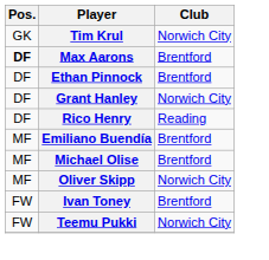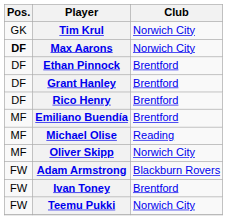 <table class="wikitable plainrowheaders" style="text-align: left">
 <tr>
 <th scope="col">Pos.</th>
 <th scope="col">Player</th>
 <th scope="col">Club</th>
 </tr>
 <tr>
 <td style="text-align:center">GK</td>
 <th scope="row"> <a href='#'>Tim Krul</a></th>
 <td><a href='#'>Norwich City</a></td>
 </tr>
 <tr>
 <td style="text-align:center"><strong>DF</strong></td>
 <th scope="row"> <a href='#'>Max Aarons</a></th>
-<td><a href='#'>Brentford</a></td>
+<td><a href='#'>Norwich City</a></td>
 </tr>
 <tr>
 <td style="text-align:center">DF</td>
 <th scope="row"> <a href='#'>Ethan Pinnock</a></th>
 <td><a href='#'>Brentford</a></td>
 </tr>
 <tr>
 <td style="text-align:center">DF</td>
 <th scope="row"> <a href='#'>Grant Hanley</a></th>
-<td><a href='#'>Norwich City</a></td>
+<td><a href='#'>Brentford</a></td>
 </tr>
 <tr>
 <td style="text-align:center">DF</td>
 <th scope="row"> <a href='#'>Rico Henry</a></th>
-<td><a href='#'>Reading</a></td>
+<td><a href='#'>Brentford</a></td>
 </tr>
 <tr>
 <td style="text-align:center">MF</td>
 <th scope="row"> <a href='#'>Emiliano Buendía</a></th>
 <td><a href='#'>Brentford</a></td>
 </tr>
 <tr>
 <td style="text-align:center">MF</td>
 <th scope="row"> <a href='#'>Michael Olise</a></th>
-<td><a href='#'>Brentford</a></td>
+<td><a href='#'>Reading</a></td>
 </tr>
 <tr>
 <td style="text-align:center">MF</td>
 <th scope="row"> <a href='#'>Oliver Skipp</a></th>
 <td><a href='#'>Norwich City</a></td>
+</tr>
+<tr>
+<td style="text-align:center">FW</td>
+<th scope="row"> <a href='#'>Adam Armstrong</a></th>
+<td><a href='#'>Blackburn Rovers</a></td>
 </tr>
 <tr>
 <td style="text-align:center">FW</td>
 <th scope="row"> <a href='#'>Ivan Toney</a></th>
 <td><a href='#'>Brentford</a></td>
 </tr>
 <tr>
 <td style="text-align:center">FW</td>
 <th scope="row"> <a href='#'>Teemu Pukki</a></th>
 <td><a href='#'>Norwich City</a></td>
 </tr>
 <tr>
 </tr>
 </table>
